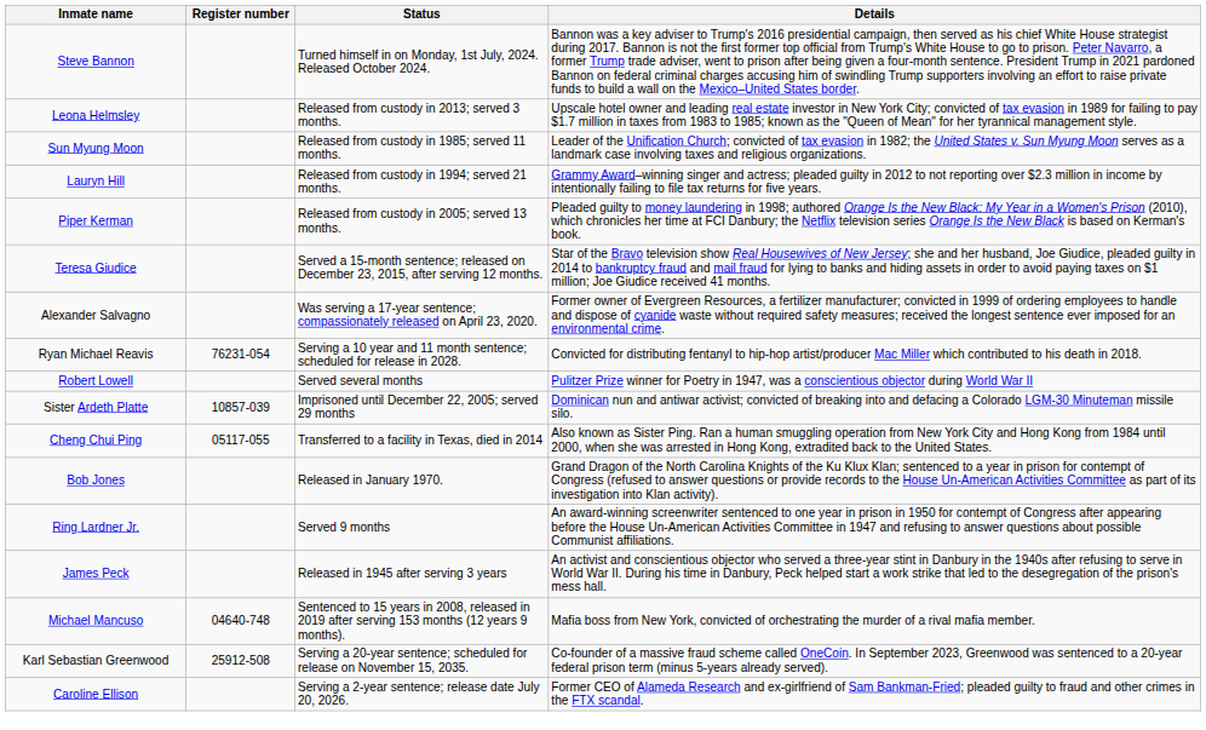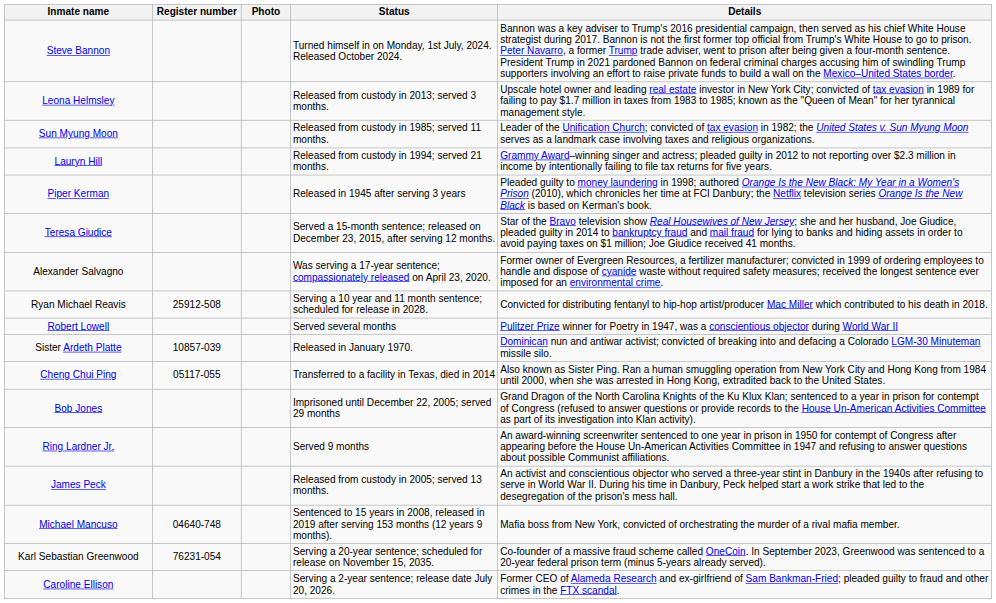 <table class="wikitable sortable">
 <tr>
 <th width=15%>Inmate name</th>
 <th width=9%>Register number</th>
+<th width=5%>Photo</th>
 <th width=21%>Status</th>
 <th width=54%>Details</th>
 </tr>
 <tr>
 <td style="text-align:center;"><a href='#'>Steve Bannon</a></td>
 <td style="text-align:center;"></td>
+<td></td>
 <td>Turned himself in on Monday, 1st July, 2024. Released October 2024.</td>
 <td>Bannon was a key adviser to Trump's 2016 presidential campaign, then served as his chief White House strategist during 2017. Bannon is not the first former top official from Trump's White House to go to prison. <a href='#'>Peter Navarro</a>, a former <a href='#'>Trump</a> trade adviser, went to prison  after being given a four-month sentence. President Trump in 2021 pardoned Bannon on federal criminal charges accusing him of swindling Trump supporters involving an effort to raise private funds to build a wall on the <a href='#'>Mexico–United States border</a>.</td>
 </tr>
 <tr>
 <td style="text-align:center;"><a href='#'>Leona Helmsley</a></td>
 <td style="text-align:center;"></td>
+<td></td>
 <td>Released from custody in 2013; served 3 months.</td>
 <td>Upscale hotel owner and leading <a href='#'>real estate</a> investor in New York City; convicted of <a href='#'>tax evasion</a> in 1989 for failing to pay $1.7 million in taxes from 1983 to 1985; known as the "Queen of Mean" for her tyrannical management style.</td>
 </tr>
 <tr>
 <td style="text-align:center;"><a href='#'>Sun Myung Moon</a></td>
 <td style="text-align:center;"></td>
+<td></td>
 <td>Released from custody in 1985; served 11 months.</td>
 <td>Leader of the <a href='#'>Unification Church</a>; convicted of <a href='#'>tax evasion</a> in 1982; the <em><a href='#'>United States v. Sun Myung Moon</a></em> serves as a landmark case involving taxes and religious organizations.</td>
 </tr>
 <tr>
 <td style="text-align:center;"><a href='#'>Lauryn Hill</a></td>
 <td style="text-align:center;"></td>
+<td></td>
 <td>Released from custody in 1994; served 21 months.</td>
 <td><a href='#'>Grammy Award</a>–winning singer and actress; pleaded guilty in 2012 to not reporting over $2.3 million in income by intentionally failing to file tax returns for five years.</td>
 </tr>
 <tr>
 <td style="text-align:center;"><a href='#'>Piper Kerman</a></td>
 <td style="text-align:center;"></td>
-<td>Released from custody in 2005; served 13 months.</td>
+<td></td>
+<td>Released in 1945 after serving 3 years</td>
 <td>Pleaded guilty to <a href='#'>money laundering</a> in 1998; authored <em><a href='#'>Orange Is the New Black: My Year in a Women's Prison</a></em> (2010), which chronicles her time at FCI Danbury; the <a href='#'>Netflix</a> television series <em><a href='#'>Orange Is the New Black</a></em> is based on Kerman's book.</td>
 </tr>
 <tr>
 <td style="text-align:center;"><a href='#'>Teresa Giudice</a></td>
 <td style="text-align:center;"></td>
+<td></td>
 <td>Served a 15-month sentence; released on December 23, 2015, after serving 12 months.</td>
 <td>Star of the <a href='#'>Bravo</a> television show <em><a href='#'>Real Housewives of New Jersey</a></em>; she and her husband, Joe Giudice, pleaded guilty in 2014 to <a href='#'>bankruptcy fraud</a> and <a href='#'>mail fraud</a> for lying to banks and hiding assets in order to avoid paying taxes on $1 million; Joe Giudice received 41 months.</td>
 </tr>
 <tr>
 <td align="center">Alexander Salvagno</td>
 <td align="center"></td>
+<td></td>
 <td>Was serving a 17-year sentence; <a href='#'>compassionately released</a> on April 23, 2020.</td>
 <td>Former owner of Evergreen Resources, a fertilizer manufacturer; convicted in 1999 of ordering employees to handle and dispose of <a href='#'>cyanide</a> waste without required safety measures; received the longest sentence ever imposed for an <a href='#'>environmental crime</a>.</td>
 </tr>
 <tr>
 <td align="center">Ryan Michael Reavis</td>
-<td align="center">76231-054</td>
+<td align="center">25912-508</td>
+<td></td>
 <td>Serving a 10 year and 11 month sentence; scheduled for release in 2028.</td>
 <td>Convicted for distributing fentanyl to hip-hop artist/producer <a href='#'>Mac Miller</a> which contributed to his death in 2018.</td>
 </tr>
 <tr>
 <td align="center"><a href='#'>Robert Lowell</a></td>
 <td align="center"></td>
+<td></td>
 <td>Served several months</td>
 <td><a href='#'>Pulitzer Prize</a> winner for Poetry in 1947, was a <a href='#'>conscientious objector</a> during <a href='#'>World War II</a></td>
 </tr>
 <tr>
 <td align="center">Sister <a href='#'>Ardeth Platte</a></td>
 <td align="center">10857-039</td>
-<td>Imprisoned until December 22, 2005; served 29 months</td>
+<td></td>
+<td>Released in January 1970.</td>
 <td><a href='#'>Dominican</a> nun and antiwar activist; convicted of breaking into and defacing a Colorado <a href='#'>LGM-30 Minuteman</a> missile silo.</td>
 </tr>
 <tr>
 <td align="center"><a href='#'>Cheng Chui Ping</a></td>
 <td align="center">05117-055</td>
+<td></td>
 <td>Transferred to a facility in Texas, died in 2014</td>
 <td>Also known as Sister Ping. Ran a human smuggling operation from New York City and Hong Kong from 1984 until 2000, when she was arrested in Hong Kong, extradited back to the United States.</td>
 </tr>
 <tr>
 <td align="center"><a href='#'>Bob Jones</a></td>
 <td align="center"></td>
-<td>Released in January 1970.</td>
+<td></td>
+<td>Imprisoned until December 22, 2005; served 29 months</td>
 <td>Grand Dragon of the North Carolina Knights of the Ku Klux Klan; sentenced to a year in prison for contempt of Congress (refused to answer questions or provide records to the <a href='#'>House Un-American Activities Committee</a> as part of its investigation into Klan activity).</td>
 </tr>
 <tr>
 <td align="center"><a href='#'>Ring Lardner Jr.</a></td>
 <td align="center"></td>
+<td></td>
 <td>Served 9 months</td>
 <td>An award-winning screenwriter sentenced to one year in prison in 1950 for contempt of Congress after appearing before the House Un-American Activities Committee in 1947 and refusing to answer questions about possible Communist affiliations.</td>
 </tr>
 <tr>
 <td align="center"><a href='#'>James Peck</a></td>
 <td align="center"></td>
-<td>Released in 1945 after serving 3 years</td>
+<td></td>
+<td>Released from custody in 2005; served 13 months.</td>
 <td>An activist and conscientious objector who served a three-year stint in Danbury in the 1940s after refusing to serve in World War II. During his time in Danbury, Peck helped start a work strike that led to the desegregation of the prison's mess hall.</td>
 </tr>
 <tr>
 <td align="center"><a href='#'>Michael Mancuso</a></td>
 <td align="center">04640-748</td>
+<td></td>
 <td>Sentenced to 15 years in 2008, released in 2019 after serving 153 months (12 years 9 months).</td>
 <td>Mafia boss from New York, convicted of orchestrating the murder of a rival mafia member.</td>
 </tr>
 <tr>
 <td align="center">Karl Sebastian Greenwood</td>
-<td align="center">25912-508</td>
+<td align="center">76231-054</td>
+<td></td>
 <td>Serving a 20-year sentence; scheduled for release on November 15, 2035.</td>
 <td>Co-founder of a massive fraud scheme called <a href='#'>OneCoin</a>. In September 2023, Greenwood was sentenced to a 20-year federal prison term (minus 5-years already served).</td>
 </tr>
 <tr>
 <td style="text-align:center;"><a href='#'>Caroline Ellison</a></td>
 <td style="text-align:center;"></td>
+<td></td>
 <td>Serving a 2-year sentence; release date July 20, 2026.</td>
 <td>Former CEO of <a href='#'>Alameda Research</a> and ex-girlfriend of <a href='#'>Sam Bankman-Fried</a>; pleaded guilty to fraud and other crimes in the <a href='#'>FTX scandal</a>.</td>
 </tr>
 </table>
